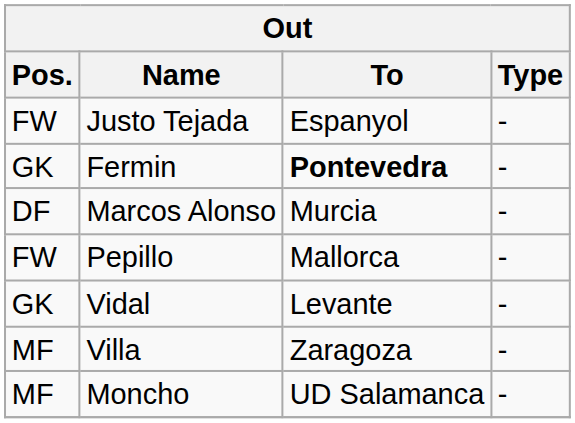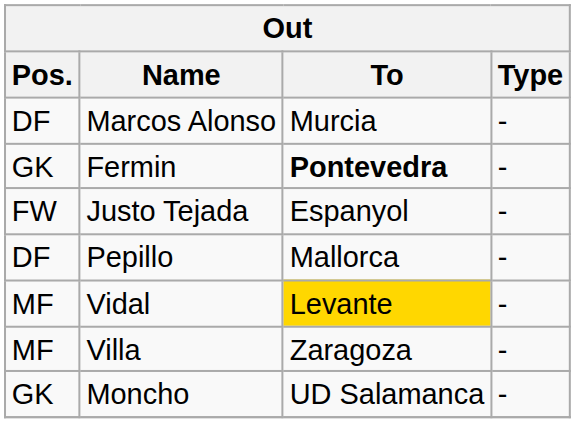 <table class="wikitable" style="font-size:90%;float:left; margin-right:1em;">
 <tr>
 <th colspan="4">Out</th>
 </tr>
 <tr>
 <th>Pos.</th>
 <th>Name</th>
 <th>To</th>
 <th>Type</th>
 </tr>
 <tr>
-<td>FW</td>
-<td>Justo Tejada</td>
-<td>Espanyol</td>
+<td>DF</td>
+<td>Marcos Alonso</td>
+<td>Murcia</td>
 <td>-</td>
 </tr>
 <tr>
 <td>GK</td>
 <td>Fermin</td>
 <td><strong>Pontevedra</strong></td>
 <td>-</td>
 </tr>
 <tr>
-<td>DF</td>
-<td>Marcos Alonso</td>
-<td>Murcia</td>
+<td>FW</td>
+<td>Justo Tejada</td>
+<td>Espanyol</td>
 <td>-</td>
 </tr>
 <tr>
-<td>FW</td>
+<td>DF</td>
 <td>Pepillo</td>
 <td>Mallorca</td>
 <td>-</td>
 </tr>
 <tr>
-<td>GK</td>
+<td>MF</td>
 <td>Vidal</td>
-<td>Levante</td>
+<td style="background: gold;">Levante</td>
 <td>-</td>
 </tr>
 <tr>
 <td>MF</td>
 <td>Villa</td>
 <td>Zaragoza</td>
 <td>-</td>
 </tr>
 <tr>
-<td>MF</td>
+<td>GK</td>
 <td>Moncho</td>
 <td>UD Salamanca</td>
 <td>-</td>
 </tr>
 <tr>
 </tr>
 </table>
